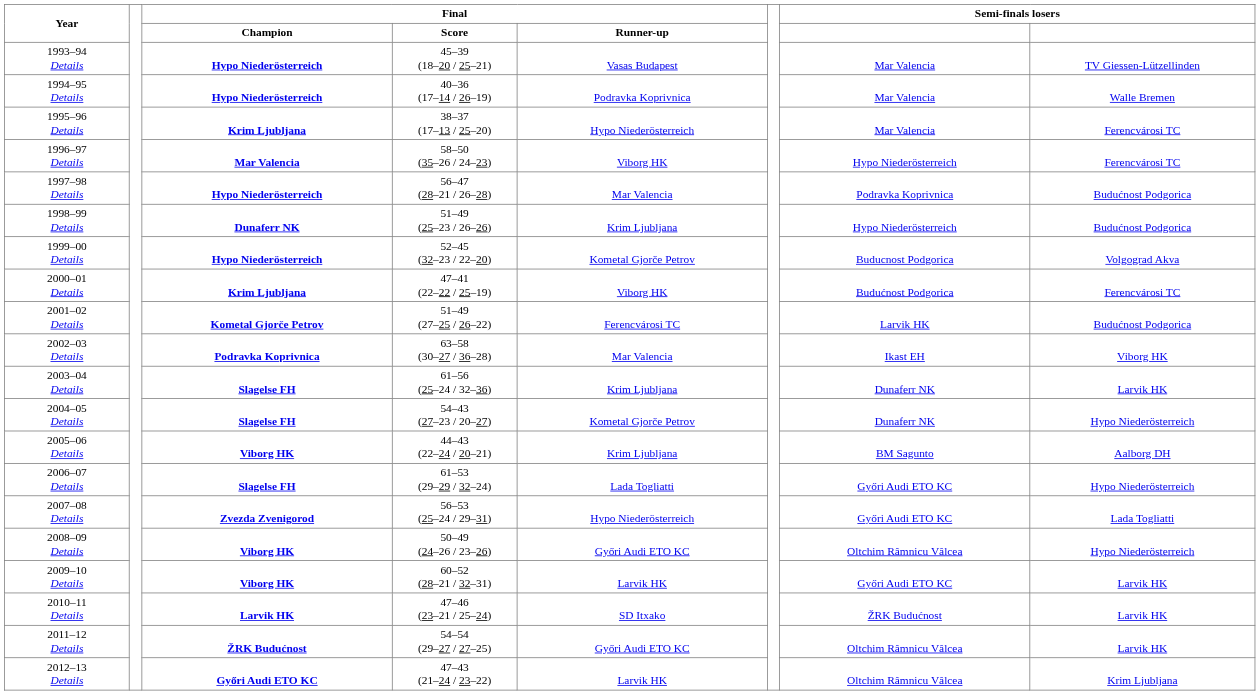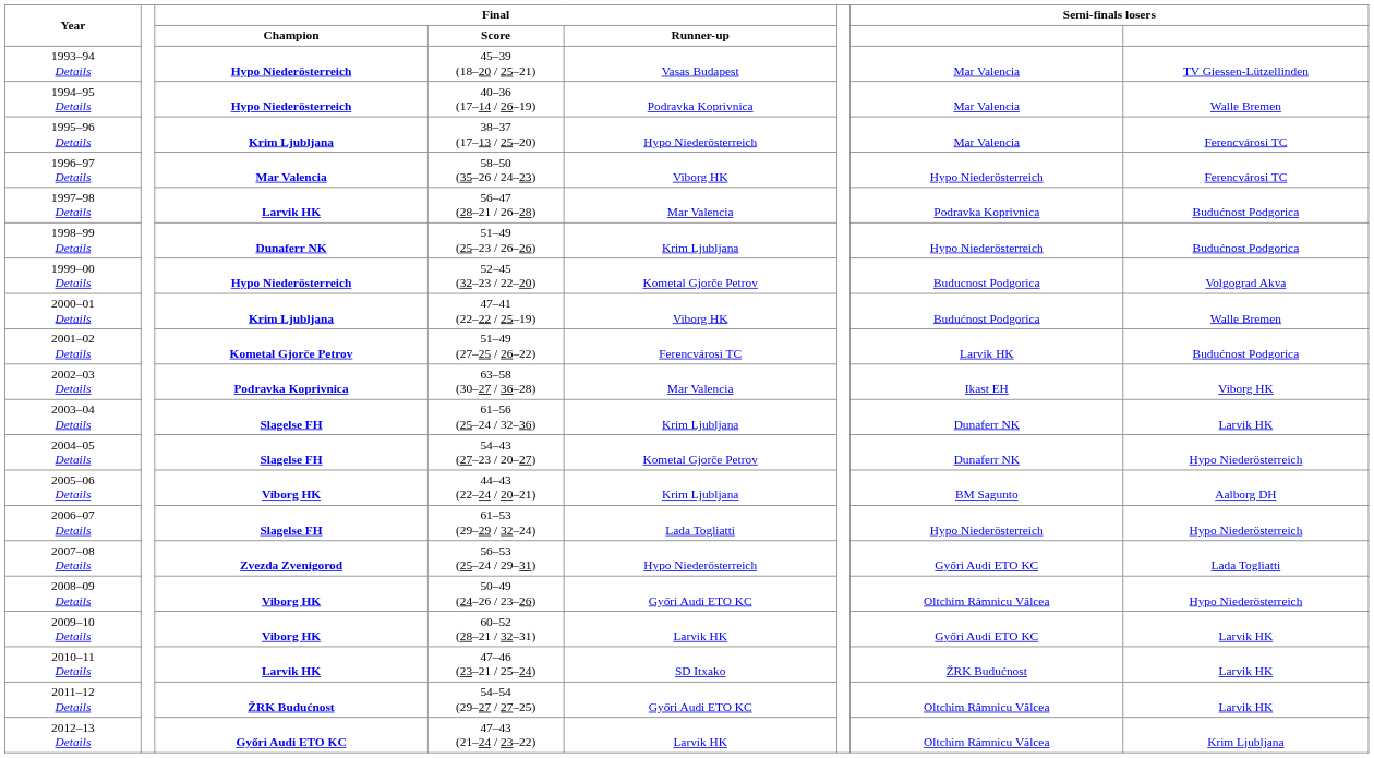 <table border=1 style="border-collapse:collapse; font-size:90%;" cellpadding=3 cellspacing=0 width=100%>
 <tr>
 <th rowspan=2 width="10%">Year</th>
 <th width=1% rowspan=22 bgcolor=ffffff></th>
 <th colspan=3>Final</th>
 <th width=1% rowspan=22 bgcolor=ffffff></th>
 <th colspan=2>Semi-finals losers</th>
 </tr>
 <tr>
 <th width="20%">Champion</th>
 <th width="10%">Score</th>
 <th width="20%">Runner-up</th>
 <th width="20%"></th>
 <th width="20%"></th>
 </tr>
 <tr align=center valign=bottom>
 <td>1993–94<br><em><a href='#'>Details</a></em></td>
 <td><br> <strong><a href='#'>Hypo Niederösterreich</a></strong></td>
 <td>45–39<br> (18–<u>20</u> / <u>25</u>–21)</td>
 <td><br><a href='#'>Vasas Budapest</a></td>
 <td><br><a href='#'>Mar Valencia</a></td>
 <td><br><a href='#'>TV Giessen-Lützellinden</a></td>
 </tr>
 <tr align=center valign=bottom>
 <td>1994–95<br><em><a href='#'>Details</a></em></td>
 <td><br> <strong><a href='#'>Hypo Niederösterreich</a></strong></td>
 <td>40–36<br> (17–<u>14</u> / <u>26</u>–19)</td>
 <td><br><a href='#'>Podravka Koprivnica</a></td>
 <td><br><a href='#'>Mar Valencia</a></td>
 <td><br><a href='#'>Walle Bremen</a></td>
 </tr>
 <tr align=center valign=bottom>
 <td>1995–96<br><em><a href='#'>Details</a></em></td>
 <td><br><strong><a href='#'>Krim Ljubljana</a></strong></td>
 <td>38–37<br> (17–<u>13</u> / <u>25</u>–20)</td>
 <td><br><a href='#'>Hypo Niederösterreich</a></td>
 <td><br><a href='#'>Mar Valencia</a></td>
 <td><br> <a href='#'>Ferencvárosi TC</a></td>
 </tr>
 <tr align=center valign=bottom>
 <td>1996–97<br><em><a href='#'>Details</a></em></td>
 <td><br> <strong><a href='#'>Mar Valencia</a></strong></td>
 <td>58–50<br> (<u>35</u>–26 / 24–<u>23</u>)</td>
 <td><br><a href='#'>Viborg HK</a></td>
 <td><br><a href='#'>Hypo Niederösterreich</a></td>
 <td> <br><a href='#'>Ferencvárosi TC</a></td>
 </tr>
 <tr align=center valign=bottom>
 <td>1997–98<br><em><a href='#'>Details</a></em></td>
-<td><br> <strong><a href='#'>Hypo Niederösterreich</a></strong></td>
+<td> <br><strong><a href='#'>Larvik HK</a></strong></td>
 <td>56–47<br> (<u>28</u>–21 / 26–<u>28</u>)</td>
 <td><br><a href='#'>Mar Valencia</a></td>
 <td><br><a href='#'>Podravka Koprivnica</a></td>
 <td> <br><a href='#'>Budućnost Podgorica</a></td>
 </tr>
 <tr align=center valign=bottom>
 <td>1998–99<br><em><a href='#'>Details</a></em></td>
 <td><br> <strong><a href='#'>Dunaferr NK</a></strong></td>
 <td>51–49<br> (<u>25</u>–23 / 26–<u>26</u>)</td>
 <td><br><a href='#'>Krim Ljubljana</a></td>
 <td><br><a href='#'>Hypo Niederösterreich</a></td>
 <td> <br><a href='#'>Budućnost Podgorica</a></td>
 </tr>
 <tr align=center valign=bottom>
 <td>1999–00<br><em><a href='#'>Details</a></em></td>
 <td><br><strong><a href='#'>Hypo Niederösterreich</a></strong></td>
 <td>52–45<br> (<u>32</u>–23 / 22–<u>20</u>)</td>
 <td><br><a href='#'>Kometal Gjorče Petrov</a></td>
 <td><br><a href='#'>Buducnost Podgorica</a></td>
 <td> <br><a href='#'>Volgograd Akva</a></td>
 </tr>
 <tr align=center valign=bottom>
 <td>2000–01<br><em><a href='#'>Details</a></em></td>
 <td><br><strong><a href='#'>Krim Ljubljana</a></strong></td>
 <td>47–41<br> (22–<u>22</u> / <u>25</u>–19)</td>
 <td><br><a href='#'>Viborg HK</a></td>
 <td><br><a href='#'>Budućnost Podgorica</a></td>
-<td><br><a href='#'>Ferencvárosi TC</a></td>
+<td><br><a href='#'>Walle Bremen</a></td>
 </tr>
 <tr align=center valign=bottom>
 <td>2001–02<br><em><a href='#'>Details</a></em></td>
 <td><br> <strong><a href='#'>Kometal Gjorče Petrov</a></strong></td>
 <td>51–49<br> (27–<u>25</u> / <u>26</u>–22)</td>
 <td><br><a href='#'>Ferencvárosi TC</a></td>
 <td><br><a href='#'>Larvik HK</a></td>
 <td><br> <a href='#'>Budućnost Podgorica</a></td>
 </tr>
 <tr align=center valign=bottom>
 <td>2002–03<br><em><a href='#'>Details</a></em></td>
 <td><br> <strong><a href='#'>Podravka Koprivnica</a></strong></td>
 <td>63–58<br> (30–<u>27</u> / <u>36</u>–28)</td>
 <td><br><a href='#'>Mar Valencia</a></td>
 <td><br><a href='#'>Ikast EH</a></td>
 <td> <br><a href='#'>Viborg HK</a></td>
 </tr>
 <tr align=center valign=bottom>
 <td>2003–04<br><em><a href='#'>Details</a></em></td>
 <td><br> <strong><a href='#'>Slagelse FH</a></strong></td>
 <td>61–56<br> (<u>25</u>–24 / 32–<u>36</u>)</td>
 <td><br><a href='#'>Krim Ljubljana</a></td>
 <td><br><a href='#'>Dunaferr NK</a></td>
 <td> <br><a href='#'>Larvik HK</a></td>
 </tr>
 <tr align=center valign=bottom>
 <td>2004–05<br><em><a href='#'>Details</a></em></td>
 <td><br> <strong><a href='#'>Slagelse FH</a></strong></td>
 <td>54–43<br> (<u>27</u>–23 / 20–<u>27</u>)</td>
 <td><br><a href='#'>Kometal Gjorče Petrov</a></td>
 <td><br><a href='#'>Dunaferr NK</a></td>
 <td> <br><a href='#'>Hypo Niederösterreich</a></td>
 </tr>
 <tr align=center valign=bottom>
 <td>2005–06<br><em><a href='#'>Details</a></em></td>
 <td><br> <strong><a href='#'>Viborg HK</a></strong></td>
 <td>44–43<br> (22–<u>24</u> / <u>20</u>–21)</td>
 <td><br><a href='#'>Krim Ljubljana</a></td>
 <td><br><a href='#'>BM Sagunto</a></td>
 <td><br> <a href='#'>Aalborg DH</a></td>
 </tr>
 <tr align=center valign=bottom>
 <td>2006–07<br><em><a href='#'>Details</a></em></td>
 <td><br> <strong><a href='#'>Slagelse FH</a></strong></td>
 <td>61–53<br> (29–<u>29</u> / <u>32</u>–24)</td>
 <td><br><a href='#'>Lada Togliatti</a></td>
-<td><br><a href='#'>Győri Audi ETO KC</a></td>
+<td><br><a href='#'>Hypo Niederösterreich</a></td>
 <td><br><a href='#'>Hypo Niederösterreich</a></td>
 </tr>
 <tr align=center valign=bottom>
 <td>2007–08<br><em><a href='#'>Details</a></em></td>
 <td><br> <strong><a href='#'>Zvezda Zvenigorod</a></strong></td>
 <td>56–53<br> (<u>25</u>–24 / 29–<u>31</u>)</td>
 <td><br><a href='#'>Hypo Niederösterreich</a></td>
 <td><br><a href='#'>Győri Audi ETO KC</a></td>
 <td><br><a href='#'>Lada Togliatti</a></td>
 </tr>
 <tr align=center valign=bottom>
 <td>2008–09<br><em><a href='#'>Details</a></em></td>
 <td><br> <strong><a href='#'>Viborg HK</a></strong></td>
 <td>50–49<br> (<u>24</u>–26 / 23–<u>26</u>)</td>
 <td><br><a href='#'>Győri Audi ETO KC</a></td>
 <td><br><a href='#'>Oltchim Râmnicu Vâlcea</a></td>
 <td><br><a href='#'>Hypo Niederösterreich</a></td>
 </tr>
 <tr align=center valign=bottom>
 <td>2009–10<br><em><a href='#'>Details</a></em></td>
 <td><br> <strong><a href='#'>Viborg HK</a></strong></td>
 <td>60–52<br> (<u>28</u>–21 / <u>32</u>–31)</td>
 <td> <br><a href='#'>Larvik HK</a></td>
 <td><br><a href='#'>Győri Audi ETO KC</a></td>
 <td> <br><a href='#'>Larvik HK</a></td>
 </tr>
 <tr align=center valign=bottom>
 <td>2010–11<br><em><a href='#'>Details</a></em></td>
 <td> <br><strong><a href='#'>Larvik HK</a></strong></td>
 <td>47–46<br> (<u>23</u>–21 / 25–<u>24</u>)</td>
 <td> <br><a href='#'>SD Itxako</a></td>
 <td><br> <a href='#'>ŽRK Budućnost</a></td>
 <td> <br><a href='#'>Larvik HK</a></td>
 </tr>
 <tr align=center valign=bottom>
 <td>2011–12<br><em><a href='#'>Details</a></em></td>
 <td> <br><strong><a href='#'>ŽRK Budućnost</a></strong></td>
 <td>54–54<br> (29–<u>27</u> / <u>27</u>–25)</td>
 <td> <br><a href='#'>Győri Audi ETO KC</a></td>
 <td> <br><a href='#'>Oltchim Râmnicu Vâlcea</a></td>
 <td> <br><a href='#'>Larvik HK</a></td>
 </tr>
 <tr align=center valign=bottom>
 <td>2012–13<br><em><a href='#'>Details</a></em></td>
 <td> <br><strong><a href='#'>Győri Audi ETO KC</a></strong></td>
 <td>47–43<br> (21–<u>24</u> / <u>23</u>–22)</td>
 <td> <br><a href='#'>Larvik HK</a></td>
 <td> <br><a href='#'>Oltchim Râmnicu Vâlcea</a></td>
 <td> <br><a href='#'>Krim Ljubljana</a></td>
 </tr>
 </table>
